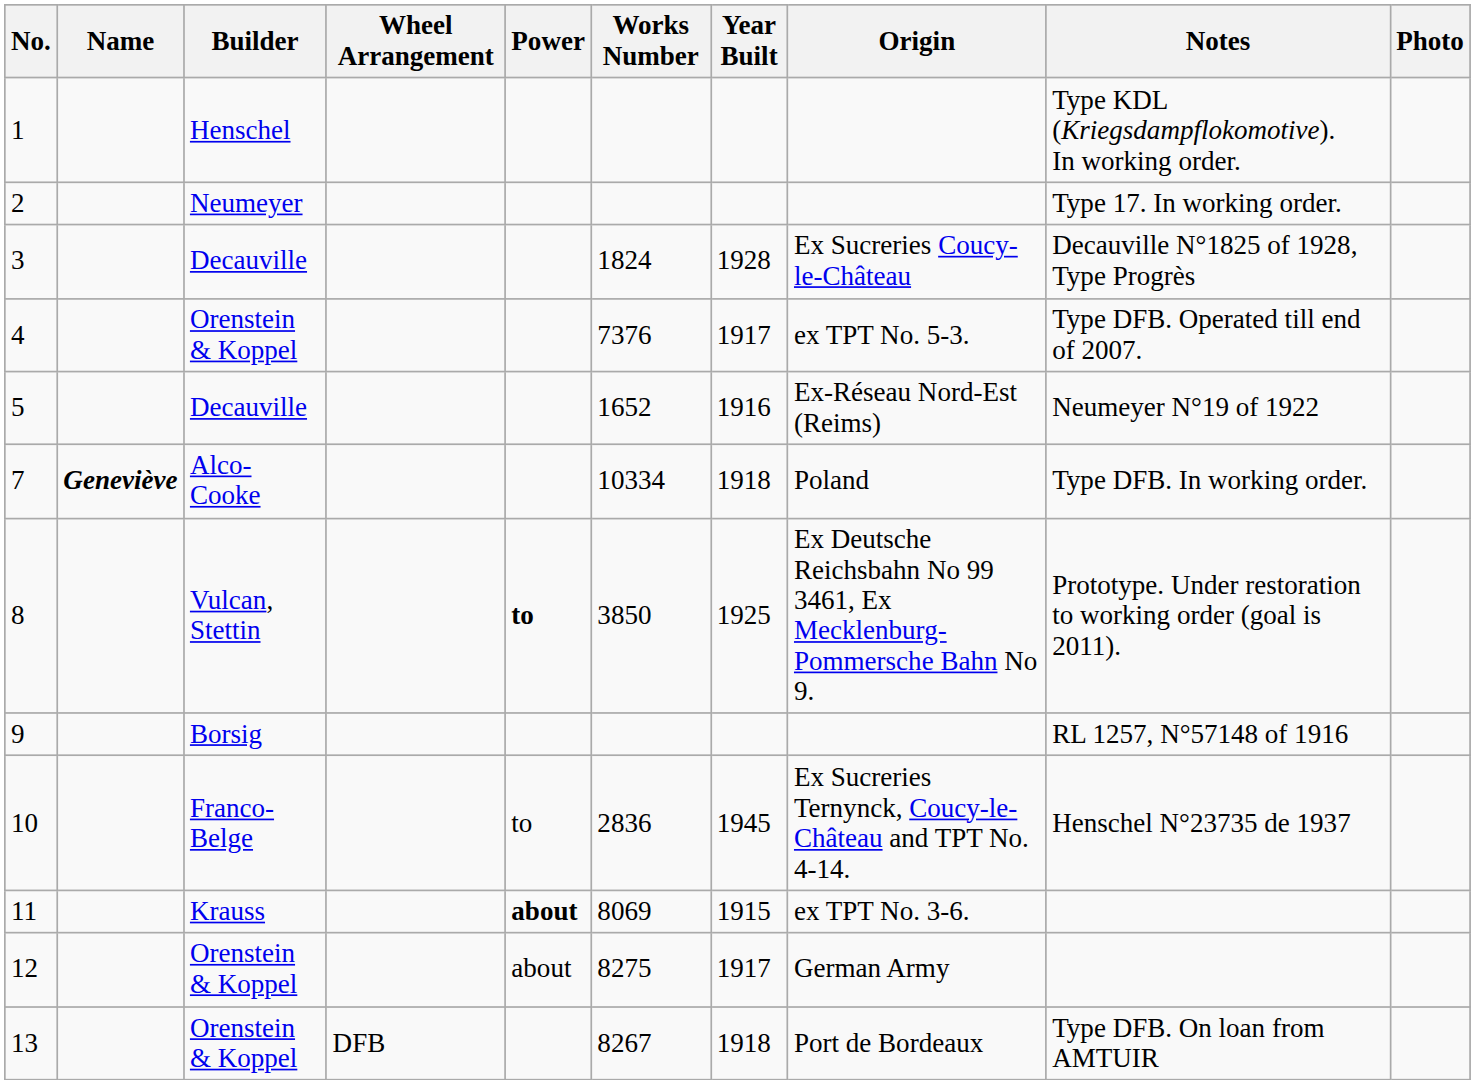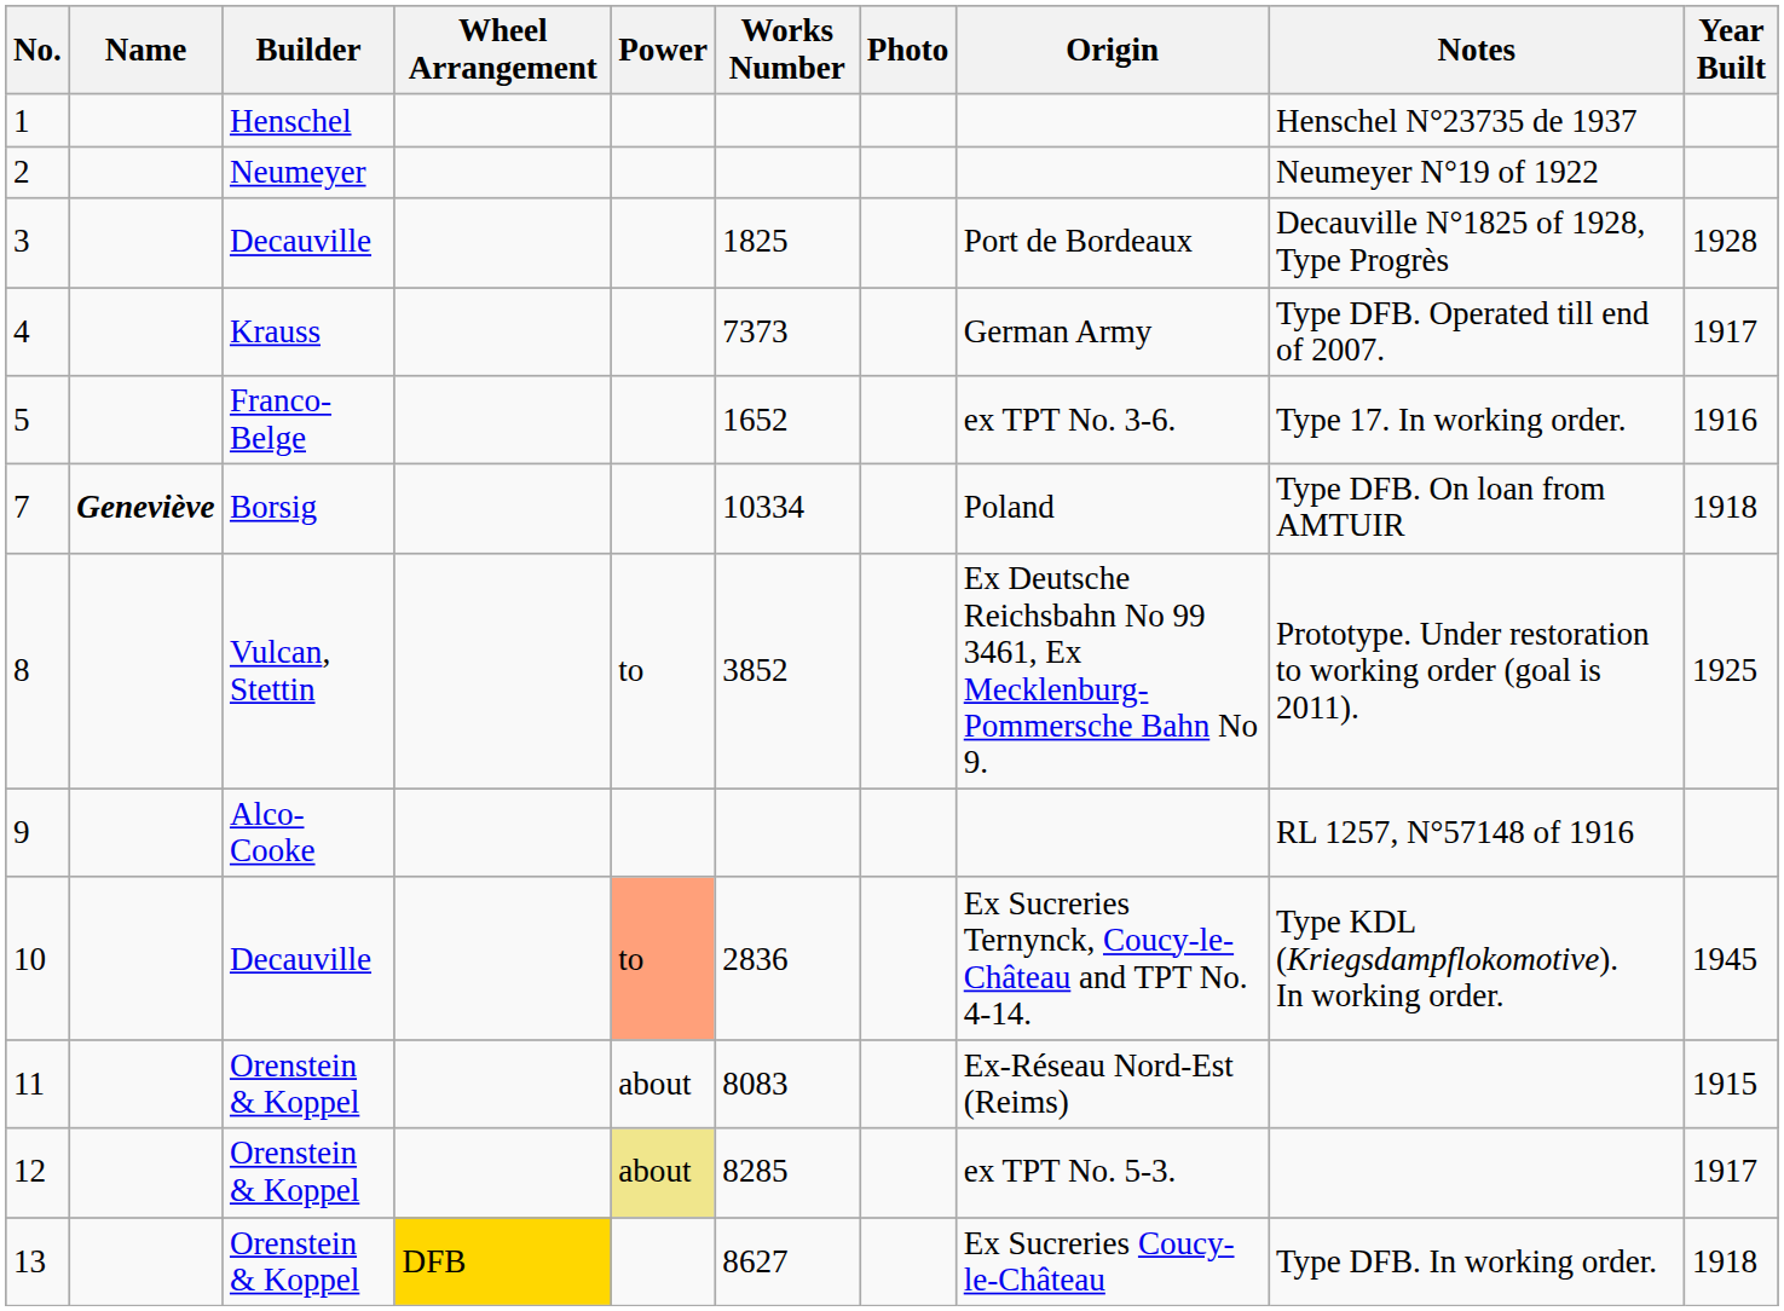 <table class="wikitable">
 <tr>
 <th>No.</th>
 <th>Name</th>
 <th>Builder</th>
 <th>Wheel Arrangement</th>
 <th>Power</th>
 <th>Works Number</th>
-<th>Year Built</th>
+<th>Photo</th>
 <th>Origin</th>
 <th>Notes</th>
-<th>Photo</th>
+<th>Year Built</th>
 </tr>
 <tr>
 <td>1</td>
 <td></td>
 <td><a href='#'>Henschel</a></td>
 <td></td>
 <td></td>
 <td></td>
 <td></td>
 <td></td>
-<td>Type KDL (<em>Kriegsdampflokomotive</em>).<br>In working order.</td>
+<td>Henschel N°23735 de 1937</td>
 <td></td>
 </tr>
 <tr>
 <td>2</td>
 <td></td>
 <td><a href='#'>Neumeyer</a></td>
 <td></td>
 <td></td>
 <td></td>
 <td></td>
 <td></td>
-<td>Type 17. In working order.</td>
+<td>Neumeyer N°19 of 1922</td>
 <td></td>
 </tr>
 <tr>
 <td>3</td>
 <td></td>
 <td><a href='#'>Decauville</a></td>
 <td></td>
 <td></td>
-<td>1824</td>
+<td>1825</td>
+<td></td>
+<td>Port de Bordeaux</td>
+<td>Decauville N°1825 of 1928, Type Progrès</td>
 <td>1928</td>
-<td>Ex Sucreries <a href='#'>Coucy-le-Château</a></td>
-<td>Decauville N°1825 of 1928, Type Progrès</td>
-<td></td>
 </tr>
 <tr>
 <td>4</td>
 <td></td>
-<td><a href='#'>Orenstein & Koppel</a></td>
+<td><a href='#'>Krauss</a></td>
 <td></td>
 <td></td>
-<td>7376</td>
+<td>7373</td>
+<td></td>
+<td>German Army</td>
+<td>Type DFB. Operated till end of 2007.</td>
 <td>1917</td>
-<td>ex TPT No. 5-3.</td>
-<td>Type DFB. Operated till end of 2007.</td>
-<td></td>
 </tr>
 <tr>
 <td>5</td>
 <td></td>
-<td><a href='#'>Decauville</a></td>
+<td><a href='#'>Franco-Belge</a></td>
 <td></td>
 <td></td>
 <td>1652</td>
+<td></td>
+<td>ex TPT No. 3-6.</td>
+<td>Type 17. In working order.</td>
 <td>1916</td>
-<td>Ex-Réseau Nord-Est (Reims)</td>
-<td>Neumeyer N°19 of 1922</td>
-<td></td>
 </tr>
 <tr>
 <td>7</td>
 <td><strong><em>Geneviève</em></strong></td>
-<td><a href='#'>Alco-Cooke</a></td>
+<td><a href='#'>Borsig</a></td>
 <td></td>
 <td></td>
 <td>10334</td>
+<td></td>
+<td>Poland</td>
+<td>Type DFB. On loan from AMTUIR</td>
 <td>1918</td>
-<td>Poland</td>
-<td>Type DFB. In working order.</td>
-<td></td>
 </tr>
 <tr>
 <td>8</td>
 <td></td>
 <td><a href='#'>Vulcan</a>, <a href='#'>Stettin</a></td>
 <td></td>
-<td><strong> to </strong></td>
-<td>3850</td>
-<td>1925</td>
+<td> to </td>
+<td>3852</td>
+<td></td>
 <td>Ex Deutsche Reichsbahn No 99 3461, Ex <a href='#'>Mecklenburg-Pommersche Bahn</a> No 9.</td>
 <td>Prototype. Under restoration to working order (goal is 2011).</td>
-<td></td>
+<td>1925</td>
 </tr>
 <tr>
 <td>9</td>
 <td></td>
-<td><a href='#'>Borsig</a></td>
+<td><a href='#'>Alco-Cooke</a></td>
 <td></td>
 <td></td>
 <td></td>
 <td></td>
 <td></td>
 <td>RL 1257, N°57148 of 1916</td>
 <td></td>
 </tr>
 <tr>
 <td>10</td>
 <td></td>
-<td><a href='#'>Franco-Belge</a></td>
+<td><a href='#'>Decauville</a></td>
 <td></td>
-<td> to </td>
+<td style="background: lightsalmon;"> to </td>
 <td>2836</td>
+<td></td>
+<td>Ex Sucreries Ternynck, <a href='#'>Coucy-le-Château</a> and TPT No. 4-14.</td>
+<td>Type KDL (<em>Kriegsdampflokomotive</em>).<br>In working order.</td>
 <td>1945</td>
-<td>Ex Sucreries Ternynck, <a href='#'>Coucy-le-Château</a> and TPT No. 4-14.</td>
-<td>Henschel N°23735 de 1937</td>
-<td></td>
 </tr>
 <tr>
 <td>11</td>
 <td></td>
-<td><a href='#'>Krauss</a></td>
+<td><a href='#'>Orenstein & Koppel</a></td>
 <td></td>
-<td><strong>about </strong></td>
-<td>8069</td>
+<td>about </td>
+<td>8083</td>
+<td></td>
+<td>Ex-Réseau Nord-Est (Reims)</td>
+<td></td>
 <td>1915</td>
-<td>ex TPT No. 3-6.</td>
-<td></td>
-<td></td>
 </tr>
 <tr>
 <td>12</td>
 <td></td>
 <td><a href='#'>Orenstein & Koppel</a></td>
 <td></td>
-<td>about </td>
-<td>8275</td>
+<td style="background: khaki;">about </td>
+<td>8285</td>
+<td></td>
+<td>ex TPT No. 5-3.</td>
+<td></td>
 <td>1917</td>
-<td>German Army</td>
-<td></td>
-<td></td>
 </tr>
 <tr>
 <td>13</td>
 <td></td>
 <td><a href='#'>Orenstein & Koppel</a></td>
-<td> DFB</td>
+<td style="background: gold;"> DFB</td>
 <td></td>
-<td>8267</td>
+<td>8627</td>
+<td></td>
+<td>Ex Sucreries <a href='#'>Coucy-le-Château</a></td>
+<td>Type DFB. In working order.</td>
 <td>1918</td>
-<td>Port de Bordeaux</td>
-<td>Type DFB. On loan from AMTUIR</td>
-<td></td>
 </tr>
 </table>
